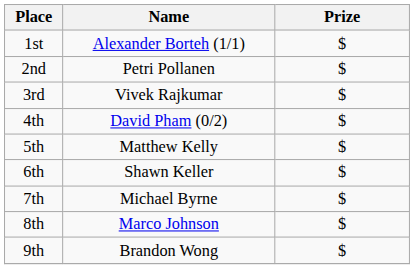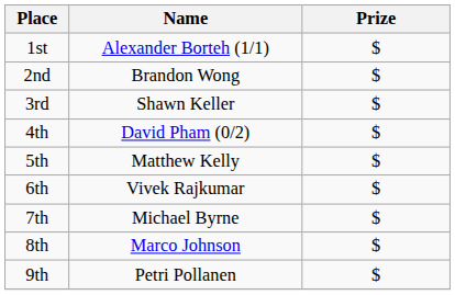 <table class="wikitable" style="text-align:center">
 <tr>
 <th width="50">Place</th>
 <th width="200">Name</th>
 <th width="125">Prize</th>
 </tr>
 <tr>
 <td>1st</td>
 <td><a href='#'>Alexander Borteh</a> (1/1)</td>
 <td>$</td>
 </tr>
 <tr>
 <td>2nd</td>
-<td>Petri Pollanen</td>
+<td>Brandon Wong</td>
 <td>$</td>
 </tr>
 <tr>
 <td>3rd</td>
-<td>Vivek Rajkumar</td>
+<td>Shawn Keller</td>
 <td>$</td>
 </tr>
 <tr>
 <td>4th</td>
 <td><a href='#'>David Pham</a> (0/2)</td>
 <td>$</td>
 </tr>
 <tr>
 <td>5th</td>
 <td>Matthew Kelly</td>
 <td>$</td>
 </tr>
 <tr>
 <td>6th</td>
-<td>Shawn Keller</td>
+<td>Vivek Rajkumar</td>
 <td>$</td>
 </tr>
 <tr>
 <td>7th</td>
 <td>Michael Byrne</td>
 <td>$</td>
 </tr>
 <tr>
 <td>8th</td>
 <td><a href='#'>Marco Johnson</a></td>
 <td>$</td>
 </tr>
 <tr>
 <td>9th</td>
-<td>Brandon Wong</td>
+<td>Petri Pollanen</td>
 <td>$</td>
 </tr>
 <tr>
 </tr>
 </table>
